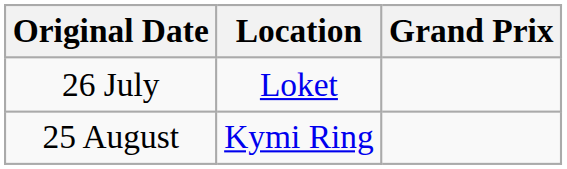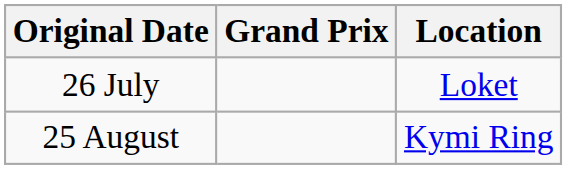 <table class="wikitable">
 <tr>
 <th scope="col" align =center>Original Date</th>
+<th scope="col" align =center>Grand Prix</th>
 <th scope="col" align =center>Location</th>
-<th scope="col" align =center>Grand Prix</th>
 </tr>
 <tr>
 <td align =center>26 July</td>
+<td align =center></td>
 <td align =center><a href='#'>Loket</a></td>
-<td align =center></td>
 </tr>
 <tr>
 <td align =center>25 August</td>
+<td align =center></td>
 <td align =center><a href='#'>Kymi Ring</a></td>
-<td align =center></td>
 </tr>
 </table>
